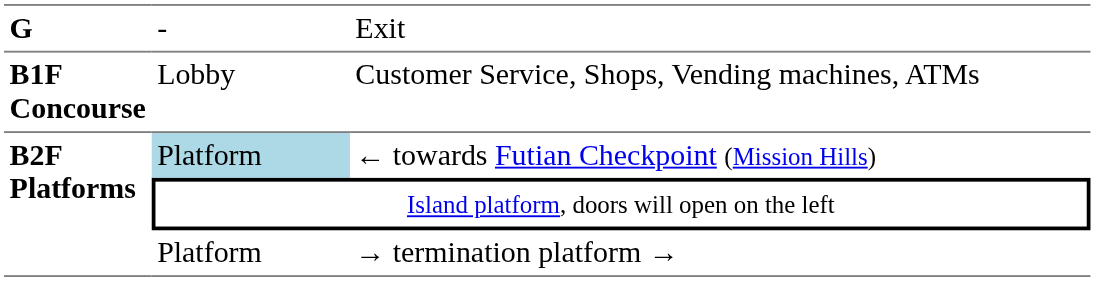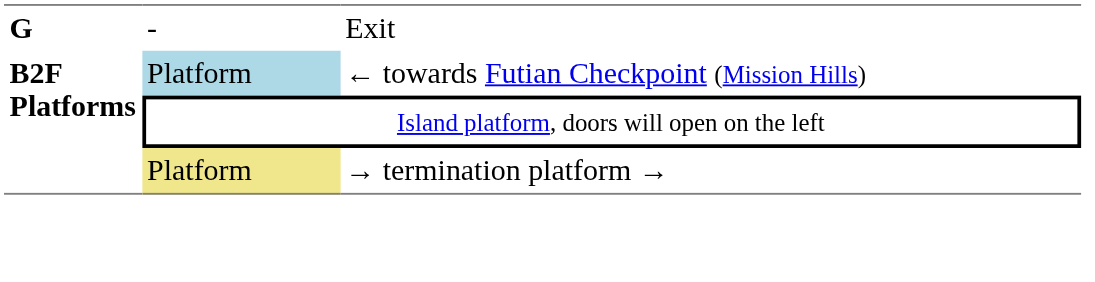 <table table border=0 cellspacing=0 cellpadding=3>
 <tr>
 <td style="border-top:solid 1px gray;" width=50 valign=top><strong>G</strong></td>
 <td style="border-top:solid 1px gray;" width=100 valign=top>-</td>
 <td style="border-top:solid 1px gray;" width=390 valign=top>Exit</td>
-</tr>
-<tr>
-<td style="border-bottom:solid 1px gray; border-top:solid 1px gray;" valign=top width=50><strong>B1F<br>Concourse</strong></td>
-<td style="border-bottom:solid 1px gray; border-top:solid 1px gray;" valign=top width=100>Lobby</td>
-<td style="border-bottom:solid 1px gray; border-top:solid 1px gray;" valign=top width=390>Customer Service, Shops, Vending machines, ATMs</td>
 </tr>
 <tr>
 <td style="border-bottom:solid 1px gray;" rowspan=4 valign=top><strong>B2F<br>Platforms</strong></td>
 <td style="background: lightblue;">Platform </td>
 <td>←  towards <a href='#'>Futian Checkpoint</a> <small>(<a href='#'>Mission Hills</a>)</small></td>
 </tr>
 <tr>
 <td style="border-right:solid 2px black;border-left:solid 2px black;border-top:solid 2px black;border-bottom:solid 2px black;text-align:center;" colspan=2><small><a href='#'>Island platform</a>, doors will open on the left</small></td>
 </tr>
 <tr>
-<td style="border-bottom:solid 1px gray;">Platform </td>
+<td style="background: khaki; border-bottom:solid 1px gray;">Platform </td>
 <td style="border-bottom:solid 1px gray;"><span>→</span>  termination platform →</td>
 </tr>
 </table>
